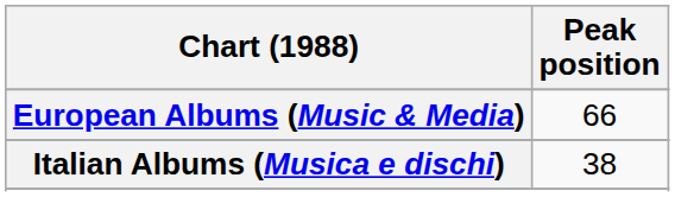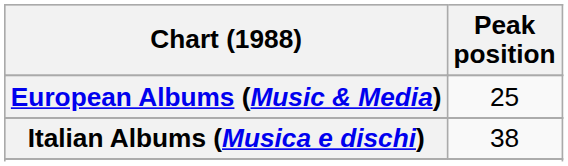 <table class="wikitable sortable plainrowheaders" style="text-align:center">
 <tr>
 <th scope="col">Chart (1988)</th>
 <th scope="col">Peak<br>position</th>
 </tr>
 <tr>
 </tr>
 <tr>
 </tr>
 <tr>
 </tr>
 <tr>
 <th scope="row"><a href='#'>European Albums</a> (<em><a href='#'>Music & Media</a></em>)</th>
-<td>66</td>
+<td>25</td>
 </tr>
 <tr>
 </tr>
 <tr>
 <th scope="row">Italian Albums (<em><a href='#'>Musica e dischi</a></em>)</th>
 <td>38</td>
 </tr>
 <tr>
 </tr>
 <tr>
 </tr>
 <tr>
 </tr>
 </table>
